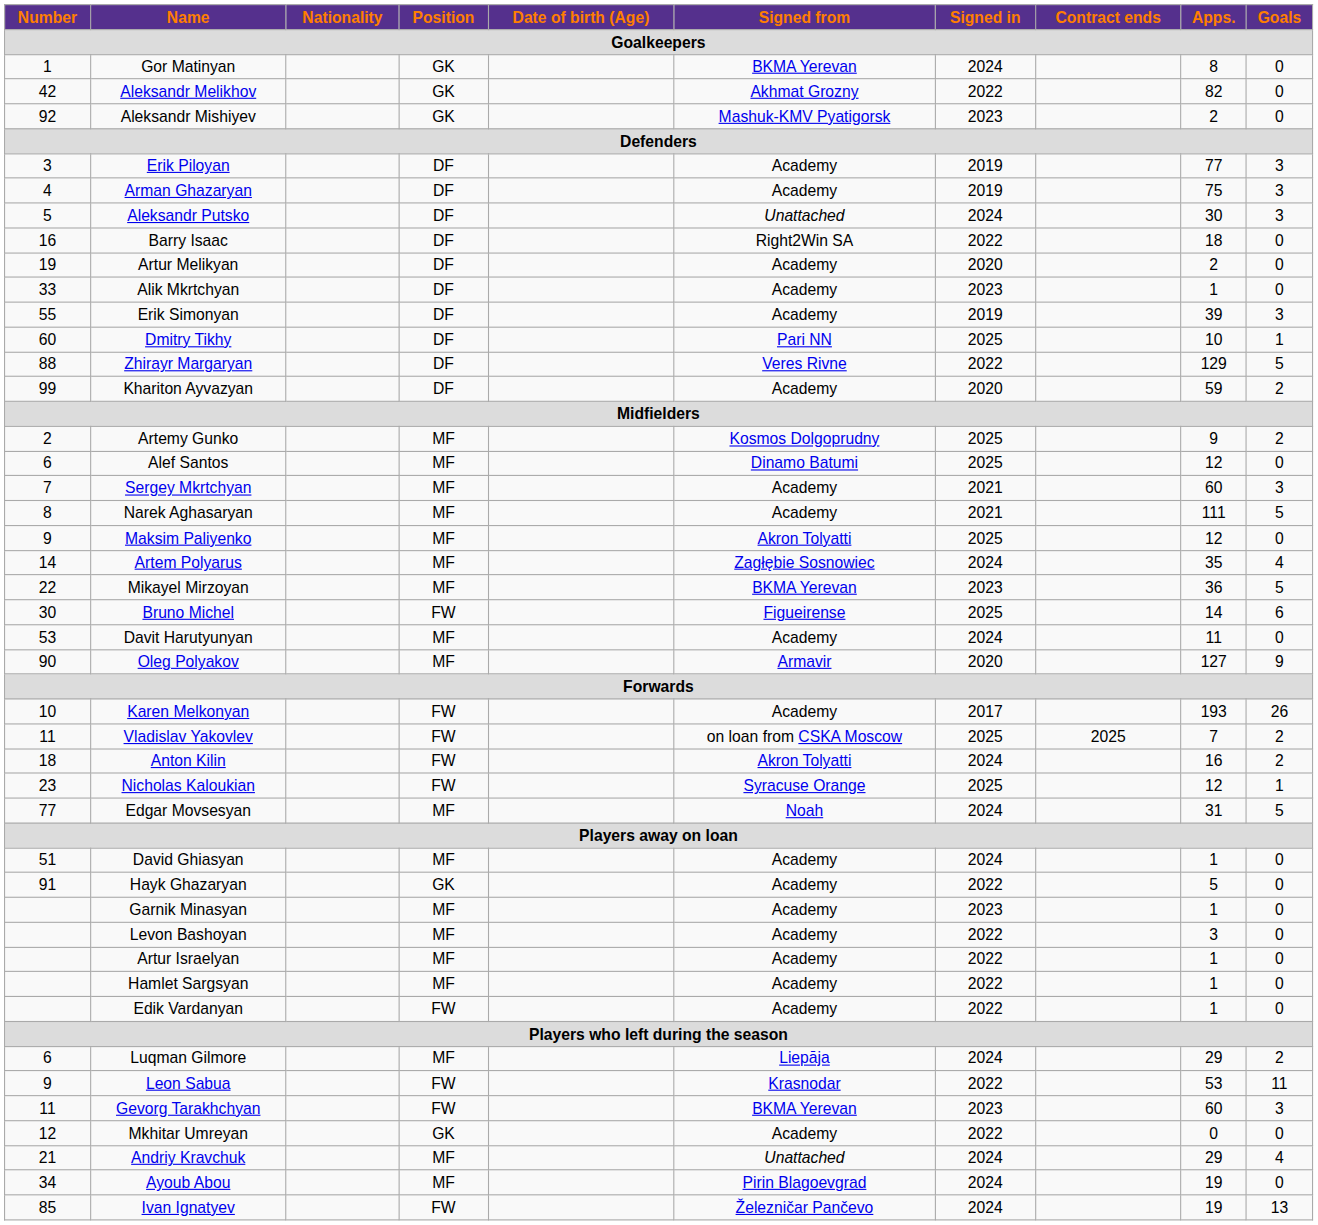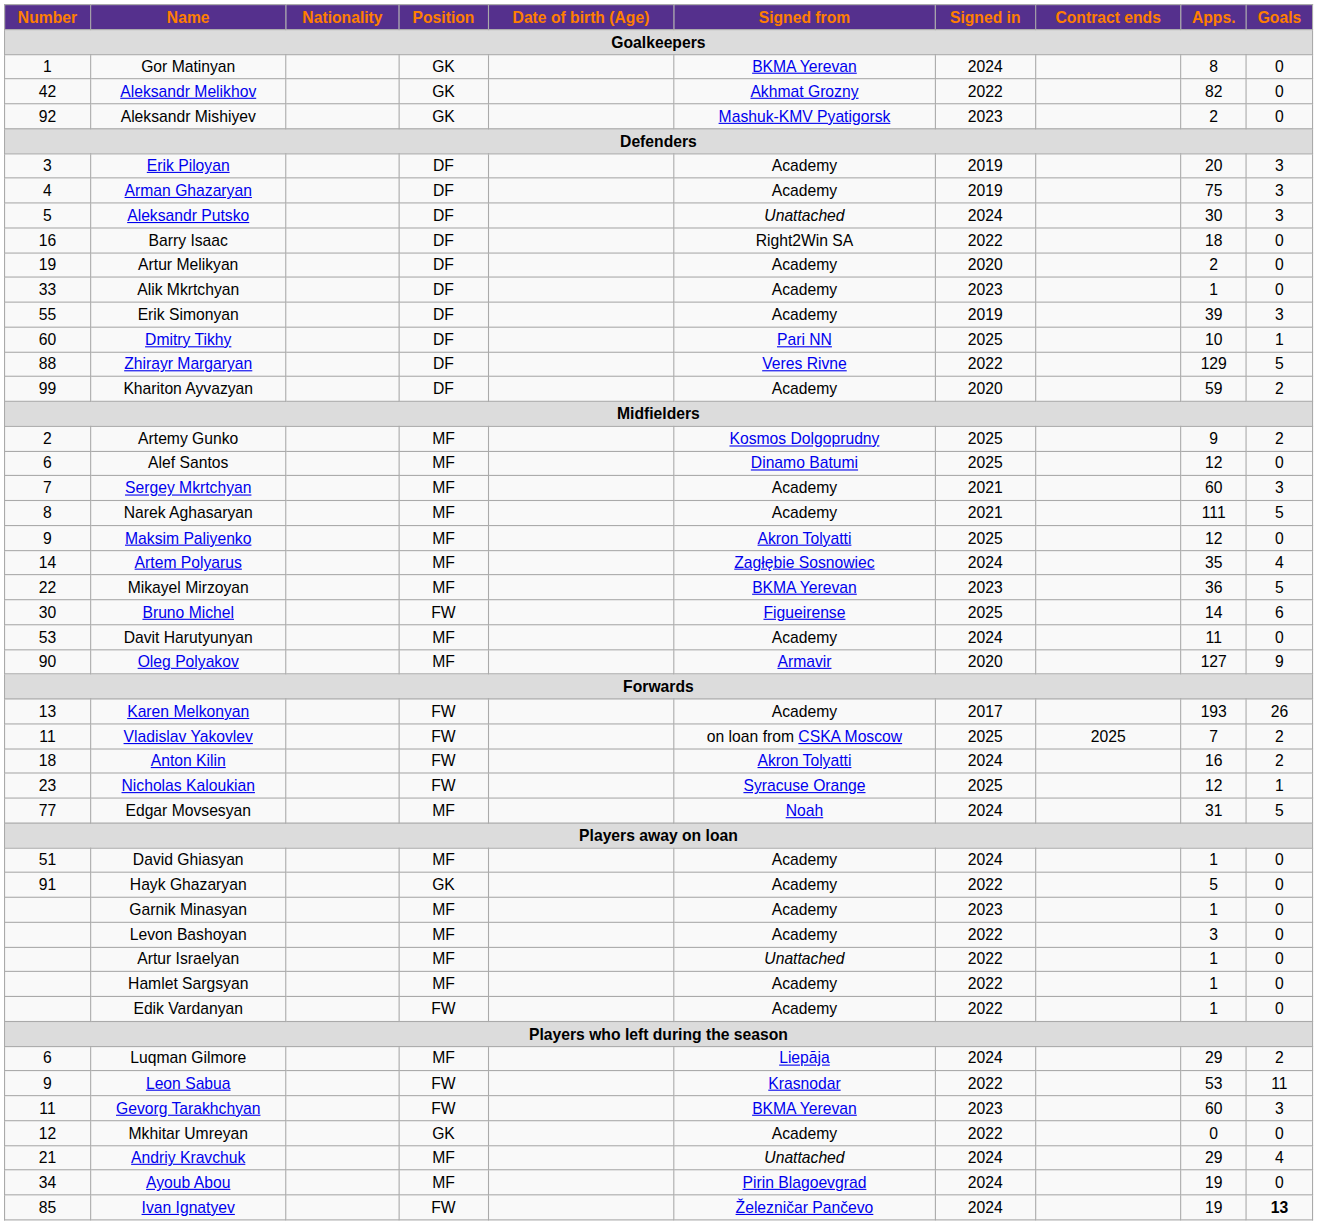 <table class="wikitable"  style="text-align:center; font-size:90%; width:95%;">
 <tr>
 <th style="background:#55308D; color:#FF7F00; text-align:center;">Number</th>
 <th style="background:#55308D; color:#FF7F00; text-align:center;">Name</th>
 <th style="background:#55308D; color:#FF7F00; text-align:center;">Nationality</th>
 <th style="background:#55308D; color:#FF7F00; text-align:center;">Position</th>
 <th style="background:#55308D; color:#FF7F00; text-align:center;">Date of birth (Age)</th>
 <th style="background:#55308D; color:#FF7F00; text-align:center;">Signed from</th>
 <th style="background:#55308D; color:#FF7F00; text-align:center;">Signed in</th>
 <th style="background:#55308D; color:#FF7F00; text-align:center;">Contract ends</th>
 <th style="background:#55308D; color:#FF7F00; text-align:center;">Apps.</th>
 <th style="background:#55308D; color:#FF7F00; text-align:center;">Goals</th>
 </tr>
 <tr>
 <th colspan="11"  style="background:#dcdcdc; text-align:center;">Goalkeepers</th>
 </tr>
 <tr>
 <td>1</td>
 <td>Gor Matinyan</td>
 <td></td>
 <td>GK</td>
 <td></td>
 <td><a href='#'>BKMA Yerevan</a></td>
 <td>2024</td>
 <td></td>
 <td>8</td>
 <td>0</td>
 </tr>
 <tr>
 <td>42</td>
 <td><a href='#'>Aleksandr Melikhov</a></td>
 <td></td>
 <td>GK</td>
 <td></td>
 <td><a href='#'>Akhmat Grozny</a></td>
 <td>2022</td>
 <td></td>
 <td>82</td>
 <td>0</td>
 </tr>
 <tr>
 <td>92</td>
 <td>Aleksandr Mishiyev</td>
 <td></td>
 <td>GK</td>
 <td></td>
 <td><a href='#'>Mashuk-KMV Pyatigorsk</a></td>
 <td>2023</td>
 <td></td>
 <td>2</td>
 <td>0</td>
 </tr>
 <tr>
 <th colspan="11"  style="background:#dcdcdc; text-align:center;">Defenders</th>
 </tr>
 <tr>
 <td>3</td>
 <td><a href='#'>Erik Piloyan</a></td>
 <td></td>
 <td>DF</td>
 <td></td>
 <td>Academy</td>
 <td>2019</td>
 <td></td>
-<td>77</td>
+<td>20</td>
 <td>3</td>
 </tr>
 <tr>
 <td>4</td>
 <td><a href='#'>Arman Ghazaryan</a></td>
 <td></td>
 <td>DF</td>
 <td></td>
 <td>Academy</td>
 <td>2019</td>
 <td></td>
 <td>75</td>
 <td>3</td>
 </tr>
 <tr>
 <td>5</td>
 <td><a href='#'>Aleksandr Putsko</a></td>
 <td></td>
 <td>DF</td>
 <td></td>
 <td><em>Unattached</em></td>
 <td>2024</td>
 <td></td>
 <td>30</td>
 <td>3</td>
 </tr>
 <tr>
 <td>16</td>
 <td>Barry Isaac</td>
 <td></td>
 <td>DF</td>
 <td></td>
 <td>Right2Win SA</td>
 <td>2022</td>
 <td></td>
 <td>18</td>
 <td>0</td>
 </tr>
 <tr>
 <td>19</td>
 <td>Artur Melikyan</td>
 <td></td>
 <td>DF</td>
 <td></td>
 <td>Academy</td>
 <td>2020</td>
 <td></td>
 <td>2</td>
 <td>0</td>
 </tr>
 <tr>
 <td>33</td>
 <td>Alik Mkrtchyan</td>
 <td></td>
 <td>DF</td>
 <td></td>
 <td>Academy</td>
 <td>2023</td>
 <td></td>
 <td>1</td>
 <td>0</td>
 </tr>
 <tr>
 <td>55</td>
 <td>Erik Simonyan</td>
 <td></td>
 <td>DF</td>
 <td></td>
 <td>Academy</td>
 <td>2019</td>
 <td></td>
 <td>39</td>
 <td>3</td>
 </tr>
 <tr>
 <td>60</td>
 <td><a href='#'>Dmitry Tikhy</a></td>
 <td></td>
 <td>DF</td>
 <td></td>
 <td><a href='#'>Pari NN</a></td>
 <td>2025</td>
 <td></td>
 <td>10</td>
 <td>1</td>
 </tr>
 <tr>
 <td>88</td>
 <td><a href='#'>Zhirayr Margaryan</a></td>
 <td></td>
 <td>DF</td>
 <td></td>
 <td><a href='#'>Veres Rivne</a></td>
 <td>2022</td>
 <td></td>
 <td>129</td>
 <td>5</td>
 </tr>
 <tr>
 <td>99</td>
 <td>Khariton Ayvazyan</td>
 <td></td>
 <td>DF</td>
 <td></td>
 <td>Academy</td>
 <td>2020</td>
 <td></td>
 <td>59</td>
 <td>2</td>
 </tr>
 <tr>
 <th colspan="11"  style="background:#dcdcdc; text-align:center;">Midfielders</th>
 </tr>
 <tr>
 <td>2</td>
 <td>Artemy Gunko</td>
 <td></td>
 <td>MF</td>
 <td></td>
 <td><a href='#'>Kosmos Dolgoprudny</a></td>
 <td>2025</td>
 <td></td>
 <td>9</td>
 <td>2</td>
 </tr>
 <tr>
 <td>6</td>
 <td>Alef Santos</td>
 <td></td>
 <td>MF</td>
 <td></td>
 <td><a href='#'>Dinamo Batumi</a></td>
 <td>2025</td>
 <td></td>
 <td>12</td>
 <td>0</td>
 </tr>
 <tr>
 <td>7</td>
 <td><a href='#'>Sergey Mkrtchyan</a></td>
 <td></td>
 <td>MF</td>
 <td></td>
 <td>Academy</td>
 <td>2021</td>
 <td></td>
 <td>60</td>
 <td>3</td>
 </tr>
 <tr>
 <td>8</td>
 <td>Narek Aghasaryan</td>
 <td></td>
 <td>MF</td>
 <td></td>
 <td>Academy</td>
 <td>2021</td>
 <td></td>
 <td>111</td>
 <td>5</td>
 </tr>
 <tr>
 <td>9</td>
 <td><a href='#'>Maksim Paliyenko</a></td>
 <td></td>
 <td>MF</td>
 <td></td>
 <td><a href='#'>Akron Tolyatti</a></td>
 <td>2025</td>
 <td></td>
 <td>12</td>
 <td>0</td>
 </tr>
 <tr>
 <td>14</td>
 <td><a href='#'>Artem Polyarus</a></td>
 <td></td>
 <td>MF</td>
 <td></td>
 <td><a href='#'>Zagłębie Sosnowiec</a></td>
 <td>2024</td>
 <td></td>
 <td>35</td>
 <td>4</td>
 </tr>
 <tr>
 <td>22</td>
 <td>Mikayel Mirzoyan</td>
 <td></td>
 <td>MF</td>
 <td></td>
 <td><a href='#'>BKMA Yerevan</a></td>
 <td>2023</td>
 <td></td>
 <td>36</td>
 <td>5</td>
 </tr>
 <tr>
 <td>30</td>
 <td><a href='#'>Bruno Michel</a></td>
 <td></td>
 <td>FW</td>
 <td></td>
 <td><a href='#'>Figueirense</a></td>
 <td>2025</td>
 <td></td>
 <td>14</td>
 <td>6</td>
 </tr>
 <tr>
 <td>53</td>
 <td>Davit Harutyunyan</td>
 <td></td>
 <td>MF</td>
 <td></td>
 <td>Academy</td>
 <td>2024</td>
 <td></td>
 <td>11</td>
 <td>0</td>
 </tr>
 <tr>
 <td>90</td>
 <td><a href='#'>Oleg Polyakov</a></td>
 <td></td>
 <td>MF</td>
 <td></td>
 <td><a href='#'>Armavir</a></td>
 <td>2020</td>
 <td></td>
 <td>127</td>
 <td>9</td>
 </tr>
 <tr>
 <th colspan="11"  style="background:#dcdcdc; text-align:center;">Forwards</th>
 </tr>
 <tr>
-<td>10</td>
+<td>13</td>
 <td><a href='#'>Karen Melkonyan</a></td>
 <td></td>
 <td>FW</td>
 <td></td>
 <td>Academy</td>
 <td>2017</td>
 <td></td>
 <td>193</td>
 <td>26</td>
 </tr>
 <tr>
 <td>11</td>
 <td><a href='#'>Vladislav Yakovlev</a></td>
 <td></td>
 <td>FW</td>
 <td></td>
 <td>on loan from <a href='#'>CSKA Moscow</a></td>
 <td>2025</td>
 <td>2025</td>
 <td>7</td>
 <td>2</td>
 </tr>
 <tr>
 <td>18</td>
 <td><a href='#'>Anton Kilin</a></td>
 <td></td>
 <td>FW</td>
 <td></td>
 <td><a href='#'>Akron Tolyatti</a></td>
 <td>2024</td>
 <td></td>
 <td>16</td>
 <td>2</td>
 </tr>
 <tr>
 <td>23</td>
 <td><a href='#'>Nicholas Kaloukian</a></td>
 <td></td>
 <td>FW</td>
 <td></td>
 <td><a href='#'>Syracuse Orange</a></td>
 <td>2025</td>
 <td></td>
 <td>12</td>
 <td>1</td>
 </tr>
 <tr>
 <td>77</td>
 <td>Edgar Movsesyan</td>
 <td></td>
 <td>MF</td>
 <td></td>
 <td><a href='#'>Noah</a></td>
 <td>2024</td>
 <td></td>
 <td>31</td>
 <td>5</td>
 </tr>
 <tr>
 <th colspan="11"  style="background:#dcdcdc; text-align:center;">Players away on loan</th>
 </tr>
 <tr>
 <td>51</td>
 <td>David Ghiasyan</td>
 <td></td>
 <td>MF</td>
 <td></td>
 <td>Academy</td>
 <td>2024</td>
 <td></td>
 <td>1</td>
 <td>0</td>
 </tr>
 <tr>
 <td>91</td>
 <td>Hayk Ghazaryan</td>
 <td></td>
 <td>GK</td>
 <td></td>
 <td>Academy</td>
 <td>2022</td>
 <td></td>
 <td>5</td>
 <td>0</td>
 </tr>
 <tr>
 <td></td>
 <td>Garnik Minasyan</td>
 <td></td>
 <td>MF</td>
 <td></td>
 <td>Academy</td>
 <td>2023</td>
 <td></td>
 <td>1</td>
 <td>0</td>
 </tr>
 <tr>
 <td></td>
 <td>Levon Bashoyan</td>
 <td></td>
 <td>MF</td>
 <td></td>
 <td>Academy</td>
 <td>2022</td>
 <td></td>
 <td>3</td>
 <td>0</td>
 </tr>
 <tr>
 <td></td>
 <td>Artur Israelyan</td>
 <td></td>
 <td>MF</td>
 <td></td>
-<td>Academy</td>
+<td><em>Unattached</em></td>
 <td>2022</td>
 <td></td>
 <td>1</td>
 <td>0</td>
 </tr>
 <tr>
 <td></td>
 <td>Hamlet Sargsyan</td>
 <td></td>
 <td>MF</td>
 <td></td>
 <td>Academy</td>
 <td>2022</td>
 <td></td>
 <td>1</td>
 <td>0</td>
 </tr>
 <tr>
 <td></td>
 <td>Edik Vardanyan</td>
 <td></td>
 <td>FW</td>
 <td></td>
 <td>Academy</td>
 <td>2022</td>
 <td></td>
 <td>1</td>
 <td>0</td>
 </tr>
 <tr>
 <th colspan="11"  style="background:#dcdcdc; text-align:center;">Players who left during the season</th>
 </tr>
 <tr>
 <td>6</td>
 <td>Luqman Gilmore</td>
 <td></td>
 <td>MF</td>
 <td></td>
 <td><a href='#'>Liepāja</a></td>
 <td>2024</td>
 <td></td>
 <td>29</td>
 <td>2</td>
 </tr>
 <tr>
 <td>9</td>
 <td><a href='#'>Leon Sabua</a></td>
 <td></td>
 <td>FW</td>
 <td></td>
 <td><a href='#'>Krasnodar</a></td>
 <td>2022</td>
 <td></td>
 <td>53</td>
 <td>11</td>
 </tr>
 <tr>
 <td>11</td>
 <td><a href='#'>Gevorg Tarakhchyan</a></td>
 <td></td>
 <td>FW</td>
 <td></td>
 <td><a href='#'>BKMA Yerevan</a></td>
 <td>2023</td>
 <td></td>
 <td>60</td>
 <td>3</td>
 </tr>
 <tr>
 <td>12</td>
 <td>Mkhitar Umreyan</td>
 <td></td>
 <td>GK</td>
 <td></td>
 <td>Academy</td>
 <td>2022</td>
 <td></td>
 <td>0</td>
 <td>0</td>
 </tr>
 <tr>
 <td>21</td>
 <td><a href='#'>Andriy Kravchuk</a></td>
 <td></td>
 <td>MF</td>
 <td></td>
 <td><em>Unattached</em></td>
 <td>2024</td>
 <td></td>
 <td>29</td>
 <td>4</td>
 </tr>
 <tr>
 <td>34</td>
 <td><a href='#'>Ayoub Abou</a></td>
 <td></td>
 <td>MF</td>
 <td></td>
 <td><a href='#'>Pirin Blagoevgrad</a></td>
 <td>2024</td>
 <td></td>
 <td>19</td>
 <td>0</td>
 </tr>
 <tr>
 <td>85</td>
 <td><a href='#'>Ivan Ignatyev</a></td>
 <td></td>
 <td>FW</td>
 <td></td>
 <td><a href='#'>Železničar Pančevo</a></td>
 <td>2024</td>
 <td></td>
 <td>19</td>
-<td>13</td>
+<td><strong>13</strong></td>
 </tr>
 </table>
